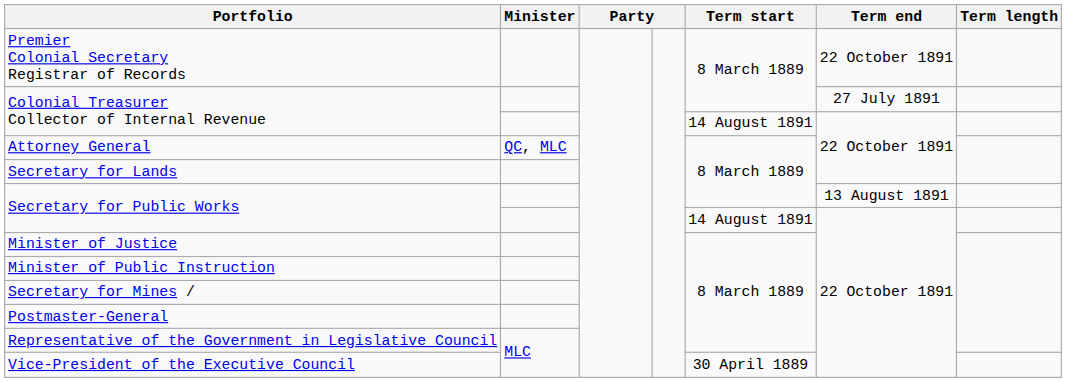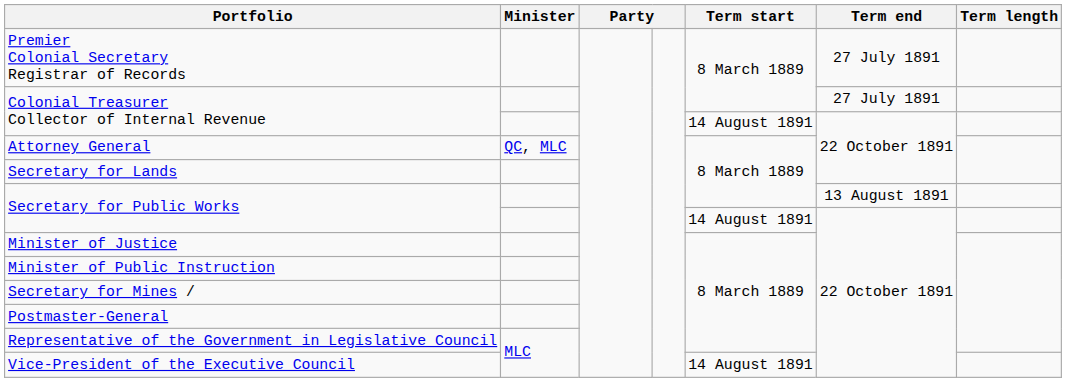 <table class="wikitable sortable">
 <tr>
 <th>Portfolio</th>
 <th>Minister</th>
 <th colspan="2" width=10%>Party</th>
 <th>Term start</th>
 <th>Term end</th>
 <th>Term length</th>
 </tr>
 <tr>
 <td><a href='#'>Premier</a><br><a href='#'>Colonial Secretary</a><br>Registrar of Records</td>
 <td></td>
 <td rowspan="13" > </td>
 <td rowspan="13"></td>
 <td rowspan="2" align="center">8 March 1889</td>
-<td align="center">22 October 1891</td>
+<td align="center">27 July 1891</td>
 <td align="center"></td>
 </tr>
 <tr>
 <td rowspan="2"><a href='#'>Colonial Treasurer</a><br>Collector of Internal Revenue</td>
 <td></td>
 <td align="center">27 July 1891</td>
 <td align="center"></td>
 </tr>
 <tr>
 <td></td>
 <td align="center">14 August 1891</td>
 <td rowspan="3" align="center">22 October 1891</td>
 <td align="center"></td>
 </tr>
 <tr>
 <td><a href='#'>Attorney General</a></td>
 <td> <a href='#'>QC</a>, <a href='#'>MLC</a></td>
 <td rowspan="3" align="center">8 March 1889</td>
 <td rowspan="2" align="center"></td>
 </tr>
 <tr>
 <td><a href='#'>Secretary for Lands</a></td>
 <td></td>
 </tr>
 <tr>
 <td rowspan="2"><a href='#'>Secretary for Public Works</a></td>
 <td></td>
 <td align="center">13 August 1891</td>
 <td align="center"></td>
 </tr>
 <tr>
 <td></td>
 <td align="center">14 August 1891</td>
 <td rowspan="7" align="center">22 October 1891</td>
 <td align="center"></td>
 </tr>
 <tr>
 <td><a href='#'>Minister of Justice</a></td>
 <td></td>
 <td rowspan="5" align="center">8 March 1889</td>
 <td rowspan="5" align="center"></td>
 </tr>
 <tr>
 <td><a href='#'>Minister of Public Instruction</a></td>
 <td></td>
 </tr>
 <tr>
 <td><a href='#'>Secretary for Mines</a> / </td>
 <td></td>
 </tr>
 <tr>
 <td><a href='#'>Postmaster-General</a></td>
 <td></td>
 </tr>
 <tr>
 <td><a href='#'>Representative of the Government in Legislative Council</a></td>
 <td rowspan="2"> <a href='#'>MLC</a></td>
 </tr>
 <tr>
 <td><a href='#'>Vice-President of the Executive Council</a></td>
-<td align="center">30 April 1889</td>
+<td align="center">14 August 1891</td>
 <td align="center"></td>
 </tr>
 </table>
